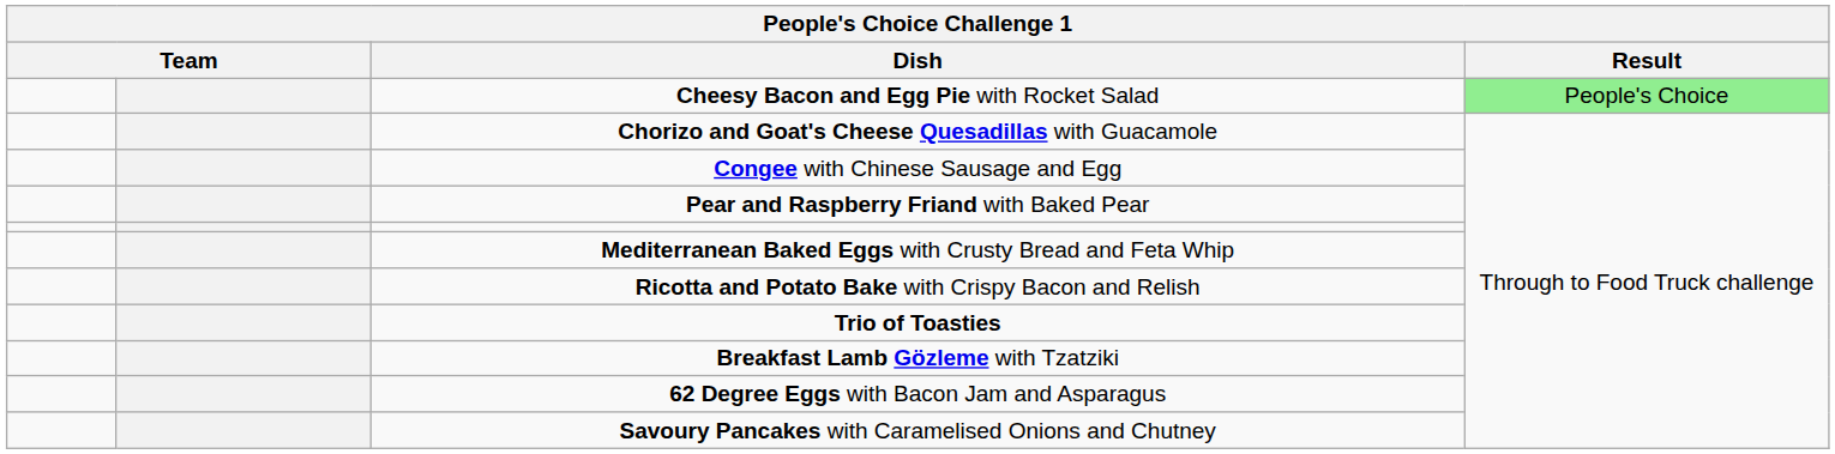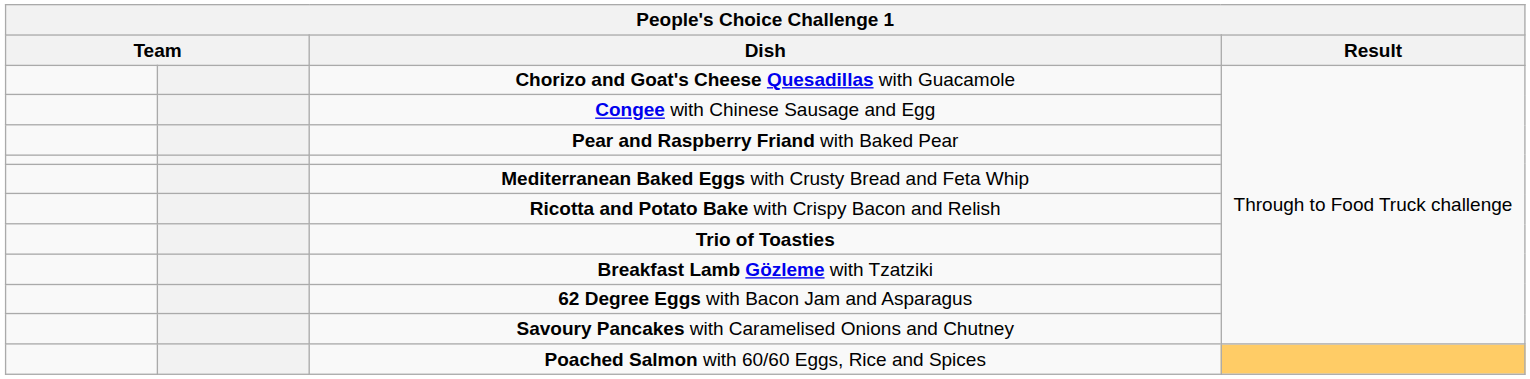 <table class="wikitable plainrowheaders" style="margin:1em auto; text-align:center; font-size:90%; width:80em;">
 <tr>
 <th colspan="4" >People's Choice Challenge 1</th>
 </tr>
 <tr>
 <th style="width:20%;" colspan="2">Team</th>
 <th style="width:60%;">Dish</th>
 <th style="width:20%;">Result</th>
-</tr>
-<tr>
-<td></td>
-<th style="width:14%;"></th>
-<td><strong>Cheesy Bacon and Egg Pie</strong> with Rocket Salad</td>
-<td style="background:lightgreen">People's Choice</td>
 </tr>
 <tr>
 <td></td>
 <th></th>
 <td><strong>Chorizo and Goat's Cheese <a href='#'>Quesadillas</a></strong> with Guacamole</td>
 <td rowspan="10">Through to Food Truck challenge</td>
 </tr>
 <tr>
 <td></td>
 <th></th>
 <td><strong><a href='#'>Congee</a></strong> with Chinese Sausage and Egg</td>
 </tr>
 <tr>
 <td></td>
 <th></th>
 <td><strong>Pear and Raspberry Friand</strong> with Baked Pear</td>
 </tr>
 <tr>
 <td></td>
 <th></th>
 <td></td>
 </tr>
 <tr>
 <td></td>
 <th></th>
 <td><strong>Mediterranean Baked Eggs</strong> with Crusty Bread and Feta Whip</td>
 </tr>
 <tr>
 <td></td>
 <th></th>
 <td><strong>Ricotta and Potato Bake</strong> with Crispy Bacon and Relish</td>
 </tr>
 <tr>
 <td></td>
 <th></th>
 <td><strong>Trio of Toasties</strong></td>
 </tr>
 <tr>
 <td></td>
 <th></th>
 <td><strong>Breakfast Lamb <a href='#'>Gözleme</a></strong> with Tzatziki</td>
 </tr>
 <tr>
 <td></td>
 <th></th>
 <td><strong>62 Degree Eggs</strong> with Bacon Jam and Asparagus</td>
 </tr>
 <tr>
 <td></td>
 <th></th>
 <td><strong>Savoury Pancakes</strong> with Caramelised Onions and Chutney</td>
 </tr>
+<tr>
+<td></td>
+<th></th>
+<td><strong>Poached Salmon</strong> with 60/60 Eggs, Rice and Spices</td>
+<td style="background:#fc6;"></td>
+</tr>
 </table>
